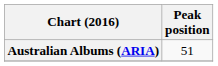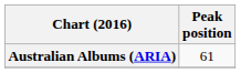 <table class="wikitable sortable plainrowheaders" style="text-align:center">
 <tr>
 <th scope="col">Chart (2016)</th>
 <th scope="col">Peak<br> position</th>
 </tr>
 <tr>
 <th scope="row">Australian Albums (<a href='#'>ARIA</a>)</th>
-<td>51</td>
+<td>61</td>
 </tr>
 <tr>
 </tr>
 <tr>
 </tr>
 <tr>
 </tr>
 <tr>
 </tr>
 </table>
